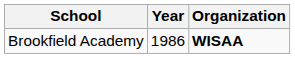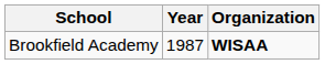 <table class="wikitable">
 <tr>
 <th>School</th>
 <th>Year</th>
 <th>Organization</th>
 </tr>
 <tr>
 <td>Brookfield Academy</td>
-<td>1986</td>
+<td>1987</td>
 <td><strong>WISAA</strong></td>
 </tr>
 </table>
